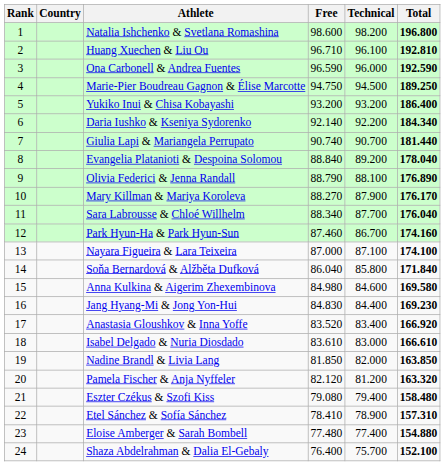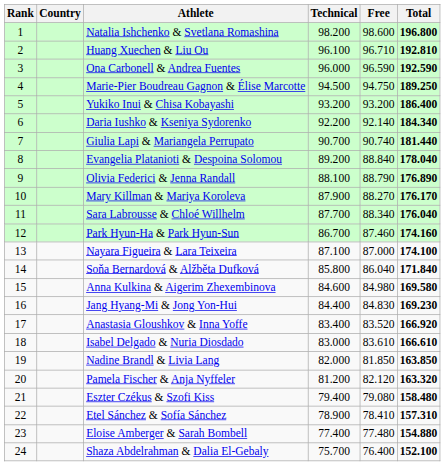 <table class="wikitable sortable" style="text-align:center">
 <tr>
 <th>Rank</th>
 <th>Country</th>
 <th>Athlete</th>
+<th>Technical</th>
 <th>Free</th>
-<th>Technical</th>
 <th>Total</th>
 </tr>
 <tr bgcolor=ccffcc>
 <td>1</td>
 <td align=left></td>
 <td align=left><a href='#'>Natalia Ishchenko</a> & <a href='#'>Svetlana Romashina</a></td>
+<td>98.200</td>
 <td>98.600</td>
-<td>98.200</td>
 <td><strong>196.800</strong></td>
 </tr>
 <tr bgcolor=ccffcc>
 <td>2</td>
 <td align=left></td>
 <td align=left><a href='#'>Huang Xuechen</a> & <a href='#'>Liu Ou</a></td>
+<td>96.100</td>
 <td>96.710</td>
-<td>96.100</td>
 <td><strong>192.810</strong></td>
 </tr>
 <tr bgcolor=ccffcc>
 <td>3</td>
 <td align=left></td>
 <td align=left><a href='#'>Ona Carbonell</a> & <a href='#'>Andrea Fuentes</a></td>
+<td>96.000</td>
 <td>96.590</td>
-<td>96.000</td>
 <td><strong>192.590</strong></td>
 </tr>
 <tr bgcolor=ccffcc>
 <td>4</td>
 <td align=left></td>
 <td align=left><a href='#'>Marie-Pier Boudreau Gagnon</a> & <a href='#'>Élise Marcotte</a></td>
+<td>94.500</td>
 <td>94.750</td>
-<td>94.500</td>
 <td><strong>189.250</strong></td>
 </tr>
 <tr bgcolor=ccffcc>
 <td>5</td>
 <td align=left></td>
 <td align=left><a href='#'>Yukiko Inui</a> & <a href='#'>Chisa Kobayashi</a></td>
 <td>93.200</td>
 <td>93.200</td>
 <td><strong>186.400</strong></td>
 </tr>
 <tr bgcolor=ccffcc>
 <td>6</td>
 <td align=left></td>
 <td align=left><a href='#'>Daria Iushko</a> & <a href='#'>Kseniya Sydorenko</a></td>
+<td>92.200</td>
 <td>92.140</td>
-<td>92.200</td>
 <td><strong>184.340</strong></td>
 </tr>
 <tr bgcolor=ccffcc>
 <td>7</td>
 <td align=left></td>
 <td align=left><a href='#'>Giulia Lapi</a> & <a href='#'>Mariangela Perrupato</a></td>
+<td>90.700</td>
 <td>90.740</td>
-<td>90.700</td>
 <td><strong>181.440</strong></td>
 </tr>
 <tr bgcolor=ccffcc>
 <td>8</td>
 <td align=left></td>
 <td align=left><a href='#'>Evangelia Platanioti</a> & <a href='#'>Despoina Solomou</a></td>
+<td>89.200</td>
 <td>88.840</td>
-<td>89.200</td>
 <td><strong>178.040</strong></td>
 </tr>
 <tr bgcolor=ccffcc>
 <td>9</td>
 <td align=left></td>
 <td align=left><a href='#'>Olivia Federici</a> & <a href='#'>Jenna Randall</a></td>
+<td>88.100</td>
 <td>88.790</td>
-<td>88.100</td>
 <td><strong>176.890</strong></td>
 </tr>
 <tr bgcolor=ccffcc>
 <td>10</td>
 <td align=left></td>
 <td align=left><a href='#'>Mary Killman</a> & <a href='#'>Mariya Koroleva</a></td>
+<td>87.900</td>
 <td>88.270</td>
-<td>87.900</td>
 <td><strong>176.170</strong></td>
 </tr>
 <tr bgcolor=ccffcc>
 <td>11</td>
 <td align=left></td>
 <td align=left><a href='#'>Sara Labrousse</a> & <a href='#'>Chloé Willhelm</a></td>
+<td>87.700</td>
 <td>88.340</td>
-<td>87.700</td>
 <td><strong>176.040</strong></td>
 </tr>
 <tr bgcolor=ccffcc>
 <td>12</td>
 <td align=left></td>
 <td align=left><a href='#'>Park Hyun-Ha</a> & <a href='#'>Park Hyun-Sun</a></td>
+<td>86.700</td>
 <td>87.460</td>
-<td>86.700</td>
 <td><strong>174.160</strong></td>
 </tr>
 <tr>
 <td>13</td>
 <td align=left></td>
 <td align=left><a href='#'>Nayara Figueira</a> & <a href='#'>Lara Teixeira</a></td>
+<td>87.100</td>
 <td>87.000</td>
-<td>87.100</td>
 <td><strong>174.100</strong></td>
 </tr>
 <tr>
 <td>14</td>
 <td align=left></td>
 <td align=left><a href='#'>Soňa Bernardová</a> & <a href='#'>Alžběta Dufková</a></td>
+<td>85.800</td>
 <td>86.040</td>
-<td>85.800</td>
 <td><strong>171.840</strong></td>
 </tr>
 <tr>
 <td>15</td>
 <td align=left></td>
 <td align=left><a href='#'>Anna Kulkina</a> & <a href='#'>Aigerim Zhexembinova</a></td>
+<td>84.600</td>
 <td>84.980</td>
-<td>84.600</td>
 <td><strong>169.580</strong></td>
 </tr>
 <tr>
 <td>16</td>
 <td align=left></td>
 <td align=left><a href='#'>Jang Hyang-Mi</a> & <a href='#'>Jong Yon-Hui</a></td>
+<td>84.400</td>
 <td>84.830</td>
-<td>84.400</td>
 <td><strong>169.230</strong></td>
 </tr>
 <tr>
 <td>17</td>
 <td align=left></td>
 <td align=left><a href='#'>Anastasia Gloushkov</a> & <a href='#'>Inna Yoffe</a></td>
+<td>83.400</td>
 <td>83.520</td>
-<td>83.400</td>
 <td><strong>166.920</strong></td>
 </tr>
 <tr>
 <td>18</td>
 <td align=left></td>
 <td align=left><a href='#'>Isabel Delgado</a> & <a href='#'>Nuria Diosdado</a></td>
+<td>83.000</td>
 <td>83.610</td>
-<td>83.000</td>
 <td><strong>166.610</strong></td>
 </tr>
 <tr>
 <td>19</td>
 <td align=left></td>
 <td align=left><a href='#'>Nadine Brandl</a> & <a href='#'>Livia Lang</a></td>
+<td>82.000</td>
 <td>81.850</td>
-<td>82.000</td>
 <td><strong>163.850</strong></td>
 </tr>
 <tr>
 <td>20</td>
 <td align=left></td>
 <td align=left><a href='#'>Pamela Fischer</a> & <a href='#'>Anja Nyffeler</a></td>
+<td>81.200</td>
 <td>82.120</td>
-<td>81.200</td>
 <td><strong>163.320</strong></td>
 </tr>
 <tr>
 <td>21</td>
 <td align=left></td>
 <td align=left><a href='#'>Eszter Czékus</a> & <a href='#'>Szofi Kiss</a></td>
+<td>79.400</td>
 <td>79.080</td>
-<td>79.400</td>
 <td><strong>158.480</strong></td>
 </tr>
 <tr>
 <td>22</td>
 <td align=left></td>
 <td align=left><a href='#'>Etel Sánchez</a> & <a href='#'>Sofía Sánchez</a></td>
+<td>78.900</td>
 <td>78.410</td>
-<td>78.900</td>
 <td><strong>157.310</strong></td>
 </tr>
 <tr>
 <td>23</td>
 <td align=left></td>
 <td align=left><a href='#'>Eloise Amberger</a> & <a href='#'>Sarah Bombell</a></td>
+<td>77.400</td>
 <td>77.480</td>
-<td>77.400</td>
 <td><strong>154.880</strong></td>
 </tr>
 <tr>
 <td>24</td>
 <td align=left></td>
 <td align=left><a href='#'>Shaza Abdelrahman</a> & <a href='#'>Dalia El-Gebaly</a></td>
+<td>75.700</td>
 <td>76.400</td>
-<td>75.700</td>
 <td><strong>152.100</strong></td>
 </tr>
 </table>
